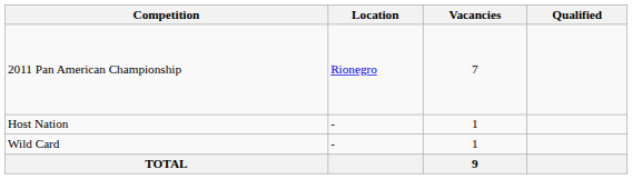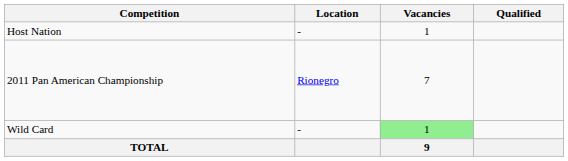 <table class = "wikitable" width=800>
 <tr>
 <th>Competition</th>
 <th>Location</th>
 <th>Vacancies</th>
 <th>Qualified</th>
 </tr>
 <tr>
+<td>Host Nation</td>
+<td>-</td>
+<td align="center">1</td>
+<td></td>
+</tr>
+<tr>
 <td>2011 Pan American Championship</td>
 <td> <a href='#'>Rionegro</a></td>
 <td align="center">7</td>
 <td><br><br><br><br><br><br></td>
 </tr>
 <tr>
-<td>Host Nation</td>
-<td>-</td>
-<td align="center">1</td>
-<td></td>
-</tr>
-<tr>
 <td>Wild Card</td>
 <td>-</td>
-<td align="center">1</td>
+<td align="center" style="background: lightgreen;">1</td>
 <td></td>
 </tr>
 <tr>
 <th>TOTAL</th>
 <th colspan="1"></th>
 <th>9</th>
 <th></th>
 </tr>
 </table>
